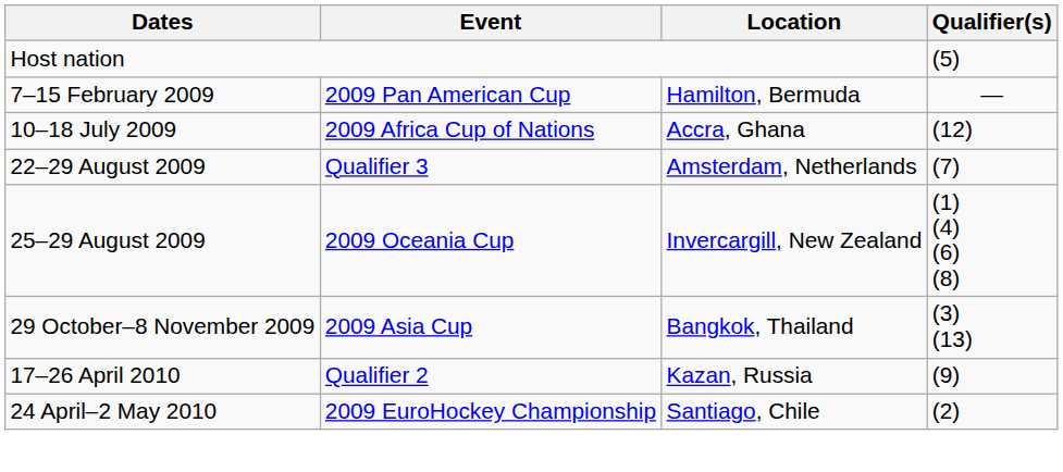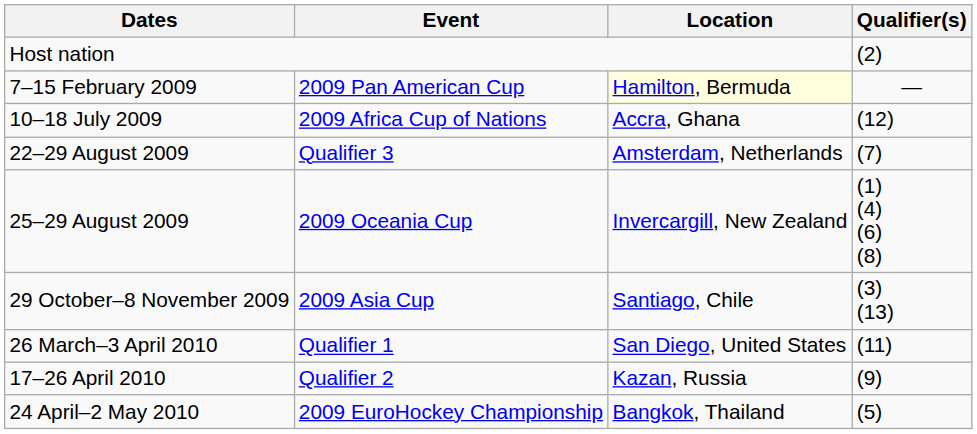 <table class=wikitable>
 <tr>
 <th>Dates</th>
 <th>Event</th>
 <th>Location</th>
 <th>Qualifier(s)</th>
 </tr>
 <tr>
 <td colspan=3>Host nation</td>
-<td> (5)</td>
+<td> (2)</td>
 </tr>
 <tr>
 <td>7–15 February 2009</td>
 <td><a href='#'>2009 Pan American Cup</a></td>
-<td><a href='#'>Hamilton</a>, Bermuda</td>
+<td style="background: lightyellow;"><a href='#'>Hamilton</a>, Bermuda</td>
 <td align=center>—</td>
 </tr>
 <tr>
 <td>10–18 July 2009</td>
 <td><a href='#'>2009 Africa Cup of Nations</a></td>
 <td><a href='#'>Accra</a>, Ghana</td>
 <td> (12)</td>
 </tr>
 <tr>
 <td>22–29 August 2009</td>
 <td><a href='#'>Qualifier 3</a></td>
 <td><a href='#'>Amsterdam</a>, Netherlands</td>
 <td> (7)</td>
 </tr>
 <tr>
 <td>25–29 August 2009</td>
 <td><a href='#'>2009 Oceania Cup</a></td>
 <td><a href='#'>Invercargill</a>, New Zealand</td>
 <td> (1)<br> (4)<br> (6)<br> (8)</td>
 </tr>
 <tr>
 <td>29 October–8 November 2009</td>
 <td><a href='#'>2009 Asia Cup</a></td>
-<td><a href='#'>Bangkok</a>, Thailand</td>
+<td><a href='#'>Santiago</a>, Chile</td>
 <td> (3)<br> (13)</td>
+</tr>
+<tr>
+<td>26 March–3 April 2010</td>
+<td><a href='#'>Qualifier 1</a></td>
+<td><a href='#'>San Diego</a>, United States</td>
+<td> (11)</td>
 </tr>
 <tr>
 <td>17–26 April 2010</td>
 <td><a href='#'>Qualifier 2</a></td>
 <td><a href='#'>Kazan</a>, Russia</td>
 <td> (9)</td>
 </tr>
 <tr>
 <td>24 April–2 May 2010</td>
 <td><a href='#'>2009 EuroHockey Championship</a></td>
-<td><a href='#'>Santiago</a>, Chile</td>
-<td> (2)</td>
+<td><a href='#'>Bangkok</a>, Thailand</td>
+<td> (5)</td>
 </tr>
 </table>
